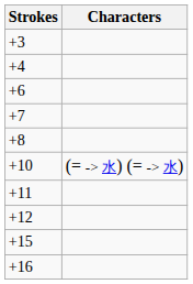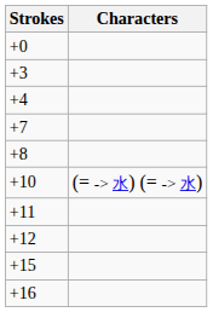 <table class="wikitable">
 <tr>
 <th>Strokes</th>
 <th>Characters</th>
+</tr>
+<tr>
+<td>+0</td>
+<td style="font-size: large;"></td>
 </tr>
 <tr>
 <td>+3</td>
 <td style="font-size: large;"></td>
 </tr>
 <tr>
 <td>+4</td>
 <td style="font-size: large;">  </td>
-</tr>
-<tr>
-<td>+6</td>
-<td style="font-size: large;"></td>
 </tr>
 <tr>
 <td>+7</td>
 <td style="font-size: large;"></td>
 </tr>
 <tr>
 <td>+8</td>
 <td style="font-size: large;"></td>
 </tr>
 <tr>
 <td>+10</td>
 <td style="font-size: large;"> (= <small>-> <a href='#'>水</a></small>)  (= <small>-> <a href='#'>水</a></small>) </td>
 </tr>
 <tr>
 <td>+11</td>
 <td style="font-size: large;"></td>
 </tr>
 <tr>
 <td>+12</td>
 <td style="font-size: large;"></td>
 </tr>
 <tr>
 <td>+15</td>
 <td style="font-size: large;"></td>
 </tr>
 <tr>
 <td>+16</td>
 <td style="font-size: large;"></td>
 </tr>
 </table>
